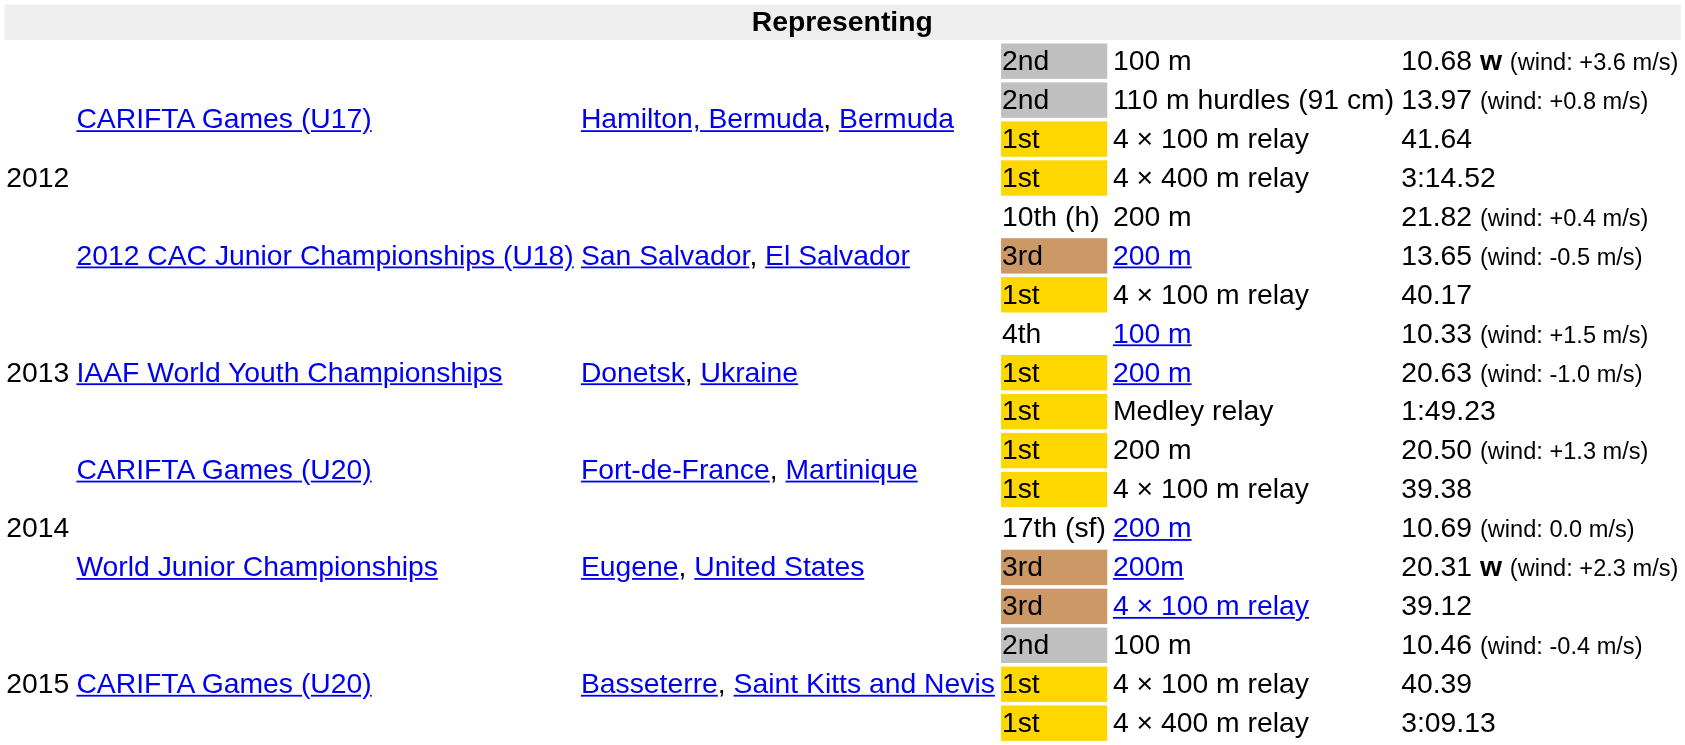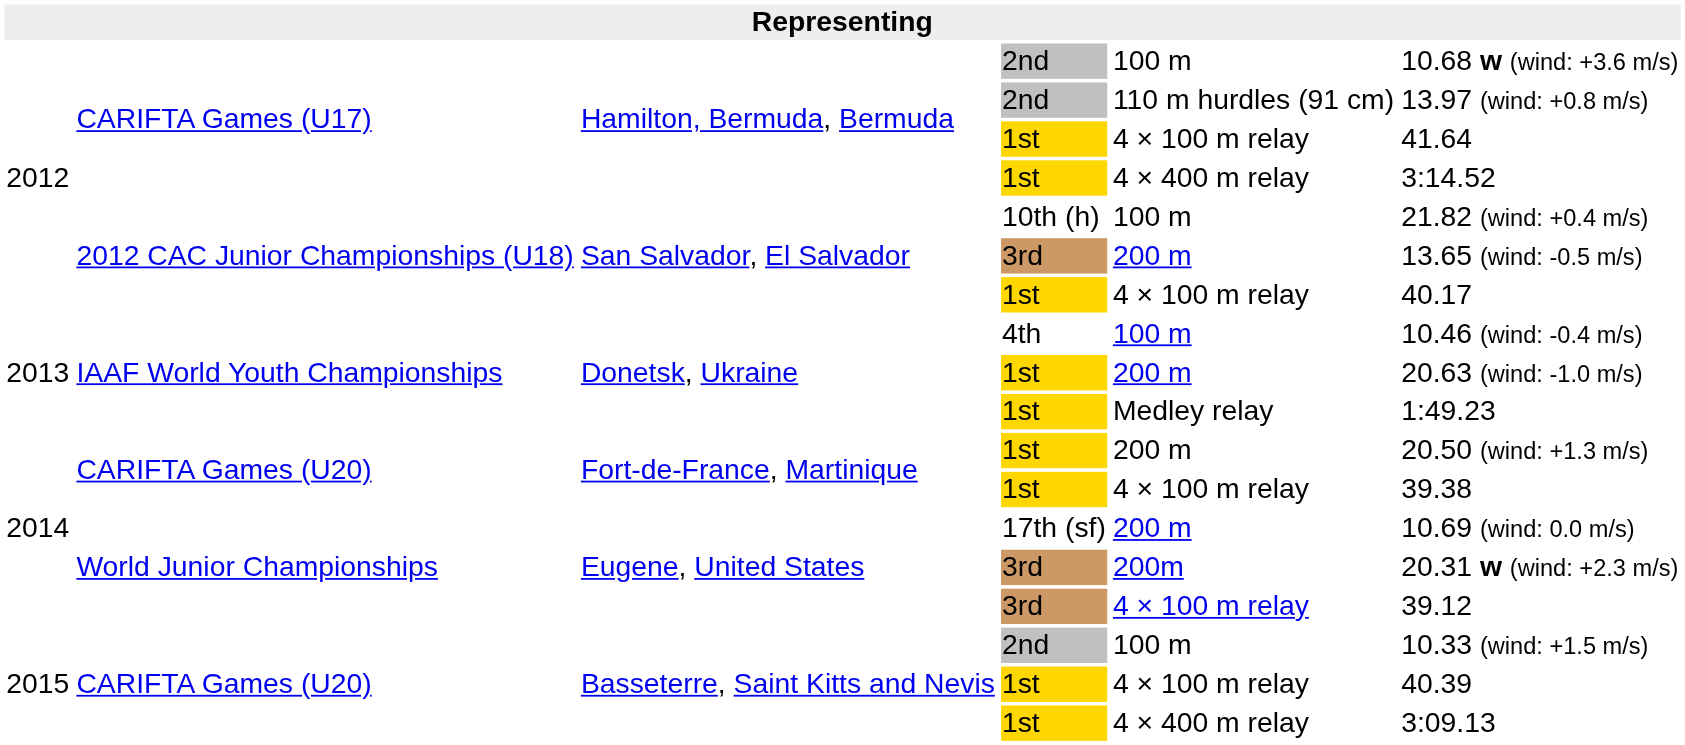 <table>
 <tr>
 <th bgcolor="#eeeeee" colspan="6">Representing </th>
 </tr>
 <tr>
 <td rowspan=7>2012</td>
 <td rowspan=4><a href='#'>CARIFTA Games (U17)</a></td>
 <td rowspan=4><a href='#'>Hamilton, Bermuda</a>, <a href='#'>Bermuda</a></td>
 <td bgcolor="silver">2nd</td>
 <td>100 m</td>
 <td>10.68 <strong>w</strong> <small>(wind: +3.6 m/s)</small></td>
 </tr>
 <tr>
 <td bgcolor="silver">2nd</td>
 <td>110 m hurdles (91 cm)</td>
 <td>13.97 <small>(wind: +0.8 m/s)</small></td>
 </tr>
 <tr>
 <td bgcolor="gold">1st</td>
 <td>4 × 100 m relay</td>
 <td>41.64</td>
 </tr>
 <tr>
 <td bgcolor="gold">1st</td>
 <td>4 × 400 m relay</td>
 <td>3:14.52</td>
 </tr>
 <tr>
 <td rowspan=3><a href='#'>2012 CAC Junior Championships (U18)</a></td>
 <td rowspan=3><a href='#'>San Salvador</a>, <a href='#'>El Salvador</a></td>
 <td>10th (h)</td>
-<td>200 m</td>
+<td>100 m</td>
 <td>21.82 <small>(wind: +0.4 m/s)</small></td>
 </tr>
 <tr>
 <td bgcolor="cc9966">3rd</td>
 <td><a href='#'>200 m</a></td>
 <td>13.65 <small>(wind: -0.5 m/s)</small></td>
 </tr>
 <tr>
 <td bgcolor="gold">1st</td>
 <td>4 × 100 m relay</td>
 <td>40.17</td>
 </tr>
 <tr>
 <td rowspan=3>2013</td>
 <td rowspan=3><a href='#'>IAAF World Youth Championships</a></td>
 <td rowspan=3><a href='#'>Donetsk</a>, <a href='#'>Ukraine</a></td>
 <td>4th</td>
 <td><a href='#'>100 m</a></td>
-<td>10.33 <small>(wind: +1.5 m/s)</small></td>
+<td>10.46 <small>(wind: -0.4 m/s)</small></td>
 </tr>
 <tr>
 <td bgcolor="gold">1st</td>
 <td><a href='#'>200 m</a></td>
 <td>20.63 <small>(wind: -1.0 m/s)</small></td>
 </tr>
 <tr>
 <td bgcolor="gold">1st</td>
 <td>Medley relay</td>
 <td>1:49.23</td>
 </tr>
 <tr>
 <td rowspan=5>2014</td>
 <td rowspan=2><a href='#'>CARIFTA Games (U20)</a></td>
 <td rowspan=2><a href='#'>Fort-de-France</a>, <a href='#'>Martinique</a></td>
 <td bgcolor="gold">1st</td>
 <td>200 m</td>
 <td>20.50 <small>(wind: +1.3 m/s)</small></td>
 </tr>
 <tr>
 <td bgcolor="gold">1st</td>
 <td>4 × 100 m relay</td>
 <td>39.38</td>
 </tr>
 <tr>
 <td rowspan=3><a href='#'>World Junior Championships</a></td>
 <td rowspan=3><a href='#'>Eugene</a>, <a href='#'>United States</a></td>
 <td>17th (sf)</td>
 <td><a href='#'>200 m</a></td>
 <td>10.69 <small>(wind: 0.0 m/s)</small></td>
 </tr>
 <tr>
 <td bgcolor="cc9966">3rd</td>
 <td><a href='#'>200m</a></td>
 <td>20.31  <strong>w</strong> <small>(wind: +2.3 m/s)</small></td>
 </tr>
 <tr>
 <td bgcolor="cc9966">3rd</td>
 <td><a href='#'>4 × 100 m relay</a></td>
 <td>39.12</td>
 </tr>
 <tr>
 <td rowspan=3>2015</td>
 <td rowspan=3><a href='#'>CARIFTA Games (U20)</a></td>
 <td rowspan=3><a href='#'>Basseterre</a>, <a href='#'>Saint Kitts and Nevis</a></td>
 <td bgcolor="silver">2nd</td>
 <td>100 m</td>
-<td>10.46 <small>(wind: -0.4 m/s)</small></td>
+<td>10.33 <small>(wind: +1.5 m/s)</small></td>
 </tr>
 <tr>
 <td bgcolor="gold">1st</td>
 <td>4 × 100 m relay</td>
 <td>40.39</td>
 </tr>
 <tr>
 <td bgcolor="gold">1st</td>
 <td>4 × 400 m relay</td>
 <td>3:09.13</td>
 </tr>
 </table>
